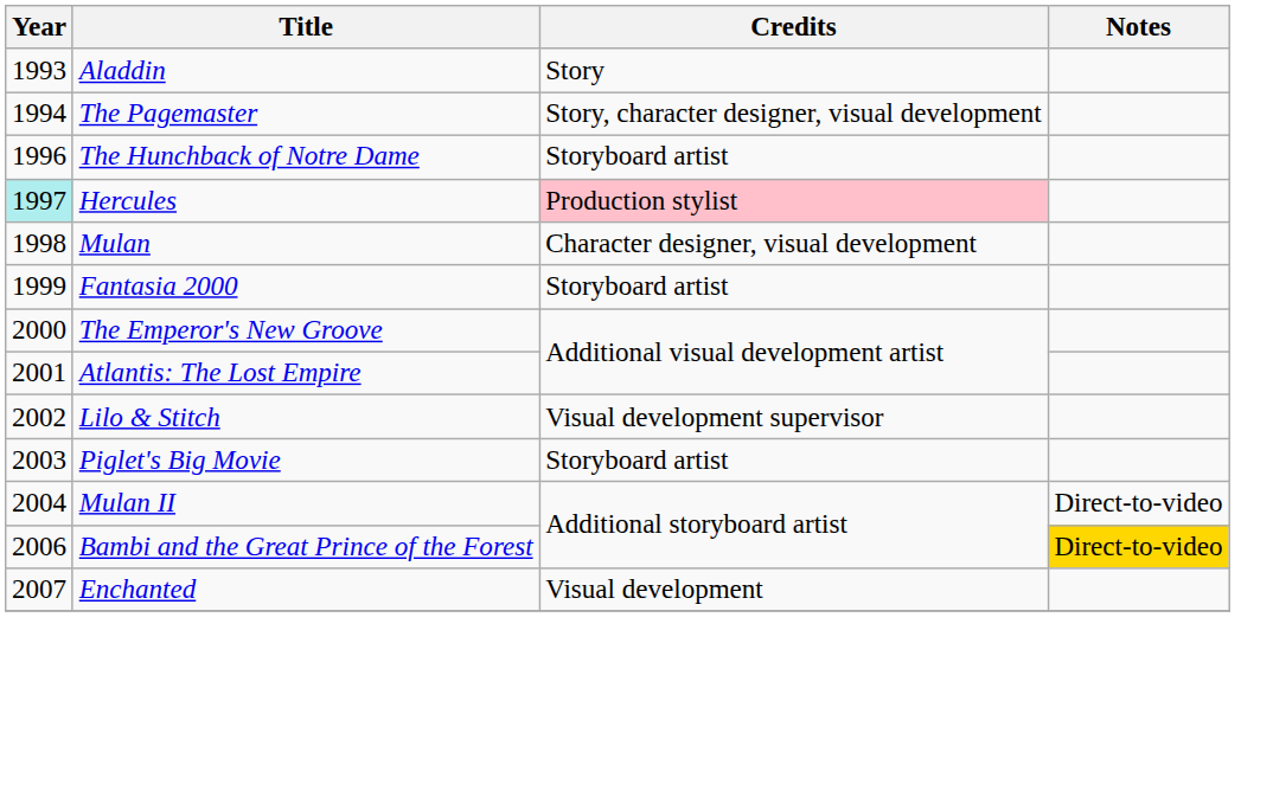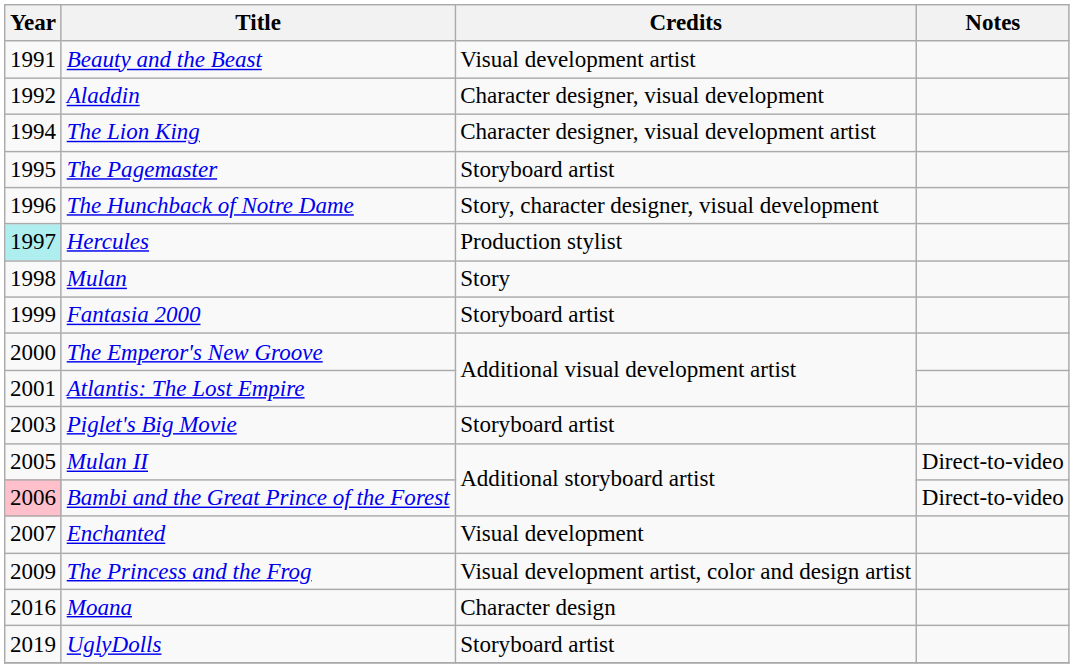 <table class="wikitable sortable">
 <tr>
 <th>Year</th>
 <th>Title</th>
 <th>Credits</th>
 <th>Notes</th>
 </tr>
 <tr>
-<td>1993</td>
+<td>1991</td>
+<td><em><a href='#'>Beauty and the Beast</a></em></td>
+<td>Visual development artist</td>
+<td></td>
+</tr>
+<tr>
+<td>1992</td>
 <td><em><a href='#'>Aladdin</a></em></td>
-<td>Story</td>
+<td>Character designer, visual development</td>
 <td></td>
 </tr>
 <tr>
 <td>1994</td>
+<td><em><a href='#'>The Lion King</a></em></td>
+<td>Character designer, visual development artist</td>
+<td></td>
+</tr>
+<tr>
+<td>1995</td>
 <td><em><a href='#'>The Pagemaster</a></em></td>
-<td>Story, character designer, visual development</td>
+<td>Storyboard artist</td>
 <td></td>
 </tr>
 <tr>
 <td>1996</td>
 <td><em><a href='#'>The Hunchback of Notre Dame</a></em></td>
-<td>Storyboard artist</td>
+<td>Story, character designer, visual development</td>
 <td></td>
 </tr>
 <tr>
 <td style="background: paleturquoise;">1997</td>
 <td><em><a href='#'>Hercules</a></em></td>
-<td style="background: pink;">Production stylist</td>
+<td>Production stylist</td>
 <td></td>
 </tr>
 <tr>
 <td>1998</td>
 <td><em><a href='#'>Mulan</a></em></td>
-<td>Character designer, visual development</td>
+<td>Story</td>
 <td></td>
 </tr>
 <tr>
 <td>1999</td>
 <td><em><a href='#'>Fantasia 2000</a></em></td>
 <td>Storyboard artist</td>
 <td></td>
 </tr>
 <tr>
 <td>2000</td>
 <td><em><a href='#'>The Emperor's New Groove</a></em></td>
 <td rowspan="2">Additional visual development artist</td>
 <td></td>
 </tr>
 <tr>
 <td>2001</td>
 <td><em><a href='#'>Atlantis: The Lost Empire</a></em></td>
 <td></td>
 </tr>
 <tr>
-<td>2002</td>
-<td><em><a href='#'>Lilo & Stitch</a></em></td>
-<td>Visual development supervisor</td>
-<td></td>
-</tr>
-<tr>
 <td>2003</td>
 <td><em><a href='#'>Piglet's Big Movie</a></em></td>
 <td>Storyboard artist</td>
 <td></td>
 </tr>
 <tr>
-<td>2004</td>
+<td>2005</td>
 <td><em><a href='#'>Mulan II</a></em></td>
 <td rowspan="2">Additional storyboard artist</td>
 <td>Direct-to-video</td>
 </tr>
 <tr>
-<td>2006</td>
+<td style="background: pink;">2006</td>
 <td><em><a href='#'>Bambi and the Great Prince of the Forest</a></em></td>
-<td style="background: gold;">Direct-to-video</td>
+<td>Direct-to-video</td>
 </tr>
 <tr>
 <td>2007</td>
 <td><em><a href='#'>Enchanted</a></em></td>
 <td>Visual development</td>
 <td></td>
 </tr>
 <tr>
+<td>2009</td>
+<td><em><a href='#'>The Princess and the Frog</a></em></td>
+<td>Visual development artist, color and design artist</td>
+<td></td>
+</tr>
+<tr>
+<td>2016</td>
+<td><em><a href='#'>Moana</a></em></td>
+<td>Character design</td>
+<td></td>
+</tr>
+<tr>
+<td>2019</td>
+<td><em><a href='#'>UglyDolls</a></em></td>
+<td>Storyboard artist</td>
+<td></td>
+</tr>
+<tr>
 </tr>
 </table>
